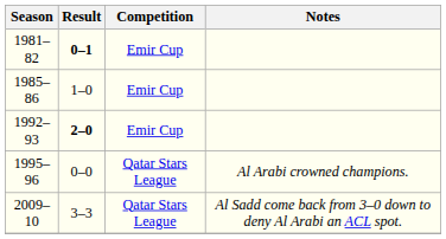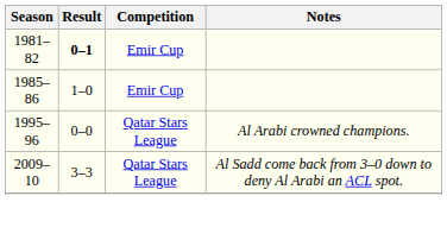 <table class="wikitable" align="left" cellpadding="2" cellspacing="0"  style="margin: 1em 0; border: 1px solid #999; background-color:ivory; width:52%; font-size: 95%;">
 <tr style="background:#DCDCDC;">
 <th style="border-bottom:1px" align="center" style="width:80px;">Season </th>
 <th style="border-bottom:1px" align="center" style="width:70px;">Result</th>
 <th style="border-bottom:1px" align="center" style="width:100px;">Competition </th>
 <th style="border-bottom:1px" align="center" style="width:120px;">Notes </th>
 </tr>
 <tr>
 <td align="center">1981–82</td>
 <td align="center"><strong>0–1</strong></td>
 <td align="center"><a href='#'>Emir Cup</a></td>
 <td></td>
 </tr>
 <tr>
 <td align="center">1985–86</td>
 <td align="center">1–0</td>
 <td align="center"><a href='#'>Emir Cup</a></td>
 <td></td>
 </tr>
 <tr>
-<td align="center">1992–93</td>
-<td align="center"><strong>2–0</strong></td>
-<td align="center"><a href='#'>Emir Cup</a></td>
-<td></td>
-</tr>
-<tr>
 <td align="center">1995–96</td>
 <td align="center">0–0</td>
 <td align="center"><a href='#'>Qatar Stars League</a></td>
 <td align="center"><em>Al Arabi crowned champions.</em></td>
 </tr>
 <tr>
 <td align="center">2009–10</td>
 <td align="center">3–3</td>
 <td align="center"><a href='#'>Qatar Stars League</a></td>
 <td align="center"><em>Al Sadd come back from 3–0 down to deny Al Arabi an <a href='#'>ACL</a> spot.</em></td>
 </tr>
 <tr>
 </tr>
 </table>
